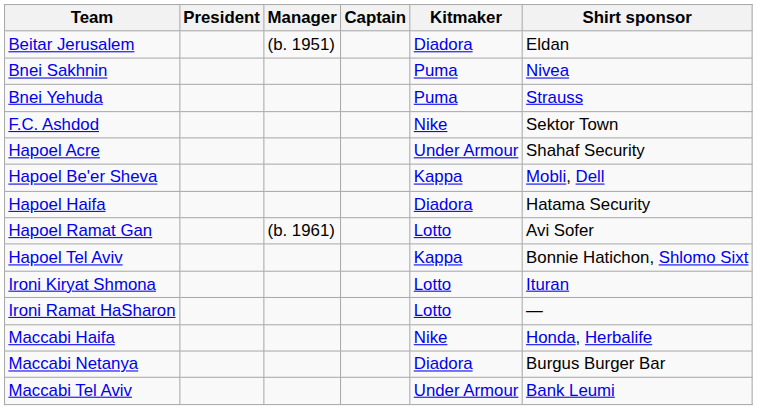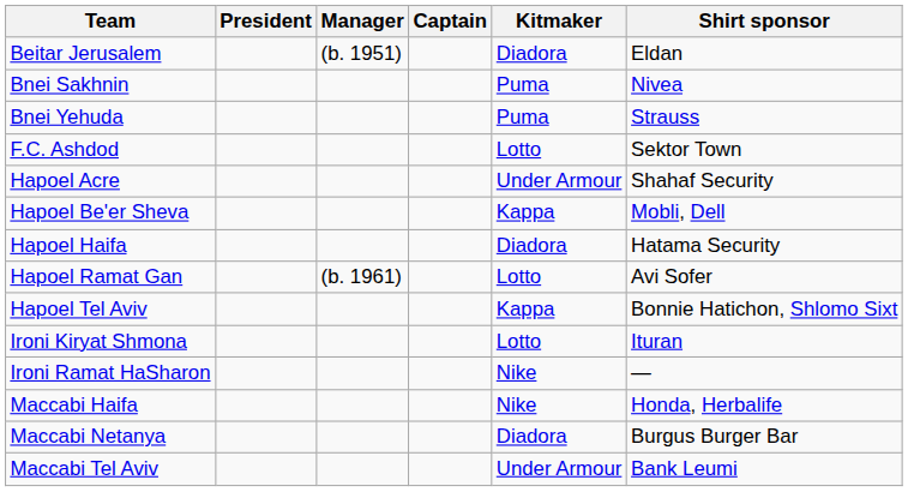 <table class="wikitable sortable" style="text-align: left;">
 <tr>
 <th>Team</th>
 <th>President</th>
 <th>Manager</th>
 <th>Captain</th>
 <th>Kitmaker</th>
 <th>Shirt sponsor</th>
 </tr>
 <tr>
 <td><a href='#'>Beitar Jerusalem</a></td>
 <td> </td>
 <td>  (b. 1951)</td>
 <td> </td>
 <td><a href='#'>Diadora</a></td>
 <td>Eldan</td>
 </tr>
 <tr>
 <td><a href='#'>Bnei Sakhnin</a></td>
 <td> </td>
 <td> </td>
 <td> </td>
 <td><a href='#'>Puma</a></td>
 <td><a href='#'>Nivea</a></td>
 </tr>
 <tr>
 <td><a href='#'>Bnei Yehuda</a></td>
 <td> </td>
 <td> </td>
 <td> </td>
 <td><a href='#'>Puma</a></td>
 <td><a href='#'>Strauss</a></td>
 </tr>
 <tr>
 <td><a href='#'>F.C. Ashdod</a></td>
 <td> </td>
 <td> </td>
 <td> </td>
-<td><a href='#'>Nike</a></td>
+<td><a href='#'>Lotto</a></td>
 <td>Sektor Town</td>
 </tr>
 <tr>
 <td><a href='#'>Hapoel Acre</a></td>
 <td> </td>
 <td> </td>
 <td> </td>
 <td><a href='#'>Under Armour</a></td>
 <td>Shahaf Security</td>
 </tr>
 <tr>
 <td><a href='#'>Hapoel Be'er Sheva</a></td>
 <td> </td>
 <td> </td>
 <td> </td>
 <td><a href='#'>Kappa</a></td>
 <td><a href='#'>Mobli</a>, <a href='#'>Dell</a></td>
 </tr>
 <tr>
 <td><a href='#'>Hapoel Haifa</a></td>
 <td> </td>
 <td> </td>
 <td> </td>
 <td><a href='#'>Diadora</a></td>
 <td>Hatama Security</td>
 </tr>
 <tr>
 <td><a href='#'>Hapoel Ramat Gan</a></td>
 <td> </td>
 <td>  (b. 1961)</td>
 <td> </td>
 <td><a href='#'>Lotto</a></td>
 <td>Avi Sofer</td>
 </tr>
 <tr>
 <td><a href='#'>Hapoel Tel Aviv</a></td>
 <td> </td>
 <td> </td>
 <td> </td>
 <td><a href='#'>Kappa</a></td>
 <td>Bonnie Hatichon, <a href='#'>Shlomo Sixt</a></td>
 </tr>
 <tr>
 <td><a href='#'>Ironi Kiryat Shmona</a></td>
 <td> </td>
 <td> </td>
 <td> </td>
 <td><a href='#'>Lotto</a></td>
 <td><a href='#'>Ituran</a></td>
 </tr>
 <tr>
 <td><a href='#'>Ironi Ramat HaSharon</a></td>
 <td> </td>
 <td> </td>
 <td> </td>
-<td><a href='#'>Lotto</a></td>
+<td><a href='#'>Nike</a></td>
 <td>—</td>
 </tr>
 <tr>
 <td><a href='#'>Maccabi Haifa</a></td>
 <td> </td>
 <td> </td>
 <td> </td>
 <td><a href='#'>Nike</a></td>
 <td><a href='#'>Honda</a>, <a href='#'>Herbalife</a></td>
 </tr>
 <tr>
 <td><a href='#'>Maccabi Netanya</a></td>
 <td> </td>
 <td> </td>
 <td> </td>
 <td><a href='#'>Diadora</a></td>
 <td>Burgus Burger Bar</td>
 </tr>
 <tr>
 <td><a href='#'>Maccabi Tel Aviv</a></td>
 <td> </td>
 <td> </td>
 <td> </td>
 <td><a href='#'>Under Armour</a></td>
 <td><a href='#'>Bank Leumi</a></td>
 </tr>
 </table>
